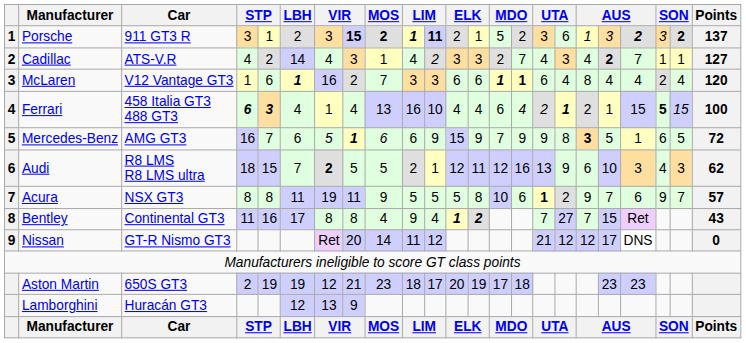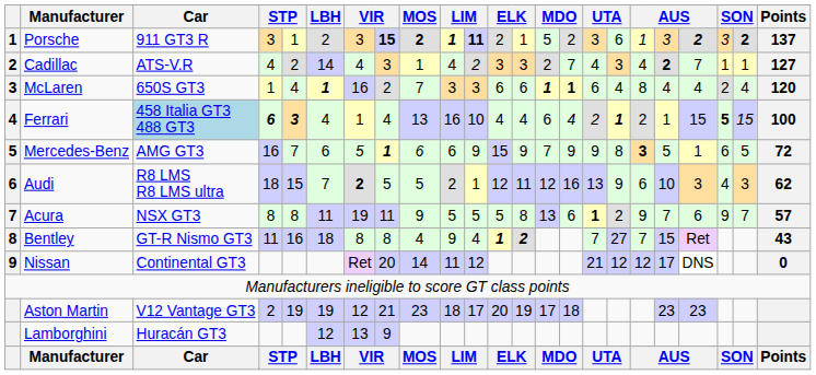 <table class="wikitable" style="font-size:85%; text-align:center">
 <tr valign="top">
 <th valign=middle></th>
 <th valign=middle>Manufacturer</th>
 <th valign=middle>Car</th>
 <th colspan=2><a href='#'>STP</a></th>
 <th><a href='#'>LBH</a></th>
 <th colspan=2><a href='#'>VIR</a></th>
 <th><a href='#'>MOS</a></th>
 <th colspan=2><a href='#'>LIM</a></th>
 <th colspan=2><a href='#'>ELK</a></th>
 <th colspan=2><a href='#'>MDO</a></th>
 <th colspan=2><a href='#'>UTA</a></th>
 <th colspan=3><a href='#'>AUS</a></th>
 <th colspan=2><a href='#'>SON</a></th>
 <th valign=middle>Points</th>
 </tr>
 <tr>
 <th>1</th>
 <td align=left> <a href='#'>Porsche</a></td>
 <td align=left><a href='#'>911 GT3 R</a></td>
 <td style="background:#FFDF9F;">3</td>
 <td style="background:#FFFFBF;">1</td>
 <td style="background:#DFDFDF;">2</td>
 <td style="background:#FFDF9F;">3</td>
 <td style="background:#CFCFFF;"><strong>15</strong></td>
 <td style="background:#DFDFDF;"><strong>2</strong></td>
 <td style="background:#FFFFBF;"><strong><em>1</em></strong></td>
 <td style="background:#CFCFFF;"><strong>11</strong></td>
 <td style="background:#DFDFDF;">2</td>
 <td style="background:#FFFFBF;">1</td>
 <td style="background:#DFFFDF;">5</td>
 <td style="background:#DFDFDF;">2</td>
 <td style="background:#FFDF9F;">3</td>
 <td style="background:#DFFFDF;">6</td>
 <td style="background:#FFFFBF;"><em>1</em></td>
 <td style="background:#FFDF9F;"><em>3</em></td>
 <td style="background:#DFDFDF;"><strong><em>2</em></strong></td>
 <td style="background:#FFDF9F;"><em>3</em></td>
 <td style="background:#DFDFDF;"><strong>2</strong></td>
 <th>137</th>
 </tr>
 <tr>
 <th>2</th>
 <td align=left> <a href='#'>Cadillac</a></td>
 <td align=left><a href='#'>ATS-V.R</a></td>
 <td style="background:#DFFFDF;">4</td>
 <td style="background:#DFDFDF;">2</td>
 <td style="background:#CFCFFF;">14</td>
 <td style="background:#DFFFDF;">4</td>
 <td style="background:#FFDF9F;">3</td>
 <td style="background:#FFFFBF;">1</td>
 <td style="background:#DFFFDF;">4</td>
 <td style="background:#DFDFDF;"><em>2</em></td>
 <td style="background:#FFDF9F;">3</td>
 <td style="background:#FFDF9F;">3</td>
 <td style="background:#DFDFDF;">2</td>
 <td style="background:#DFFFDF;">7</td>
 <td style="background:#DFFFDF;">4</td>
 <td style="background:#FFDF9F;">3</td>
 <td style="background:#DFFFDF;">4</td>
 <td style="background:#DFDFDF;"><strong>2</strong></td>
 <td style="background:#DFFFDF;">7</td>
 <td style="background:#FFFFBF;">1</td>
 <td style="background:#FFFFBF;">1</td>
 <th>127</th>
 </tr>
 <tr>
 <th>3</th>
 <td align=left> <a href='#'>McLaren</a></td>
-<td align=left><a href='#'>V12 Vantage GT3</a></td>
+<td align=left><a href='#'>650S GT3</a></td>
 <td style="background:#FFFFBF;">1</td>
-<td style="background:#DFFFDF;">6</td>
+<td style="background:#DFFFDF;">4</td>
 <td style="background:#FFFFBF;"><strong><em>1</em></strong></td>
 <td style="background:#CFCFFF;">16</td>
 <td style="background:#DFDFDF;">2</td>
 <td style="background:#DFFFDF;">7</td>
 <td style="background:#FFDF9F;">3</td>
 <td style="background:#FFDF9F;">3</td>
 <td style="background:#DFFFDF;">6</td>
 <td style="background:#DFFFDF;">6</td>
 <td style="background:#FFFFBF;"><strong><em>1</em></strong></td>
 <td style="background:#FFFFBF;"><strong>1</strong></td>
 <td style="background:#DFFFDF;">6</td>
 <td style="background:#DFFFDF;">4</td>
 <td style="background:#DFFFDF;">8</td>
 <td style="background:#DFFFDF;">4</td>
 <td style="background:#DFFFDF;">4</td>
 <td style="background:#DFDFDF;">2</td>
 <td style="background:#DFFFDF;">4</td>
 <th>120</th>
 </tr>
 <tr>
 <th>4</th>
 <td align=left> <a href='#'>Ferrari</a></td>
-<td align=left><a href='#'>458 Italia GT3</a><br><a href='#'>488 GT3</a></td>
+<td align=left style="background: lightblue;"><a href='#'>458 Italia GT3</a><br><a href='#'>488 GT3</a></td>
 <td style="background:#DFFFDF;"><strong><em>6</em></strong></td>
 <td style="background:#FFDF9F;"><strong><em>3</em></strong></td>
 <td style="background:#DFFFDF;">4</td>
 <td style="background:#FFFFBF;">1</td>
 <td style="background:#DFFFDF;">4</td>
 <td style="background:#CFCFFF;">13</td>
 <td style="background:#CFCFFF;">16</td>
 <td style="background:#CFCFFF;">10</td>
 <td style="background:#DFFFDF;">4</td>
 <td style="background:#DFFFDF;">4</td>
 <td style="background:#DFFFDF;">6</td>
 <td style="background:#DFFFDF;"><em>4</em></td>
 <td style="background:#DFDFDF;"><em>2</em></td>
 <td style="background:#FFFFBF;"><strong><em>1</em></strong></td>
 <td style="background:#DFDFDF;">2</td>
 <td style="background:#FFFFBF;">1</td>
 <td style="background:#CFCFFF;">15</td>
 <td style="background:#DFFFDF;"><strong>5</strong></td>
 <td style="background:#CFCFFF;"><em>15</em></td>
 <th>100</th>
 </tr>
 <tr>
 <th>5</th>
 <td align=left> <a href='#'>Mercedes-Benz</a></td>
 <td align=left><a href='#'>AMG GT3</a></td>
 <td style="background:#CFCFFF;">16</td>
 <td style="background:#DFFFDF;">7</td>
 <td style="background:#DFFFDF;">6</td>
 <td style="background:#DFFFDF;"><em>5</em></td>
 <td style="background:#FFFFBF;"><strong><em>1</em></strong></td>
 <td style="background:#DFFFDF;"><em>6</em></td>
 <td style="background:#DFFFDF;">6</td>
 <td style="background:#DFFFDF;">9</td>
 <td style="background:#CFCFFF;">15</td>
 <td style="background:#DFFFDF;">9</td>
 <td style="background:#DFFFDF;">7</td>
 <td style="background:#DFFFDF;">9</td>
 <td style="background:#DFFFDF;">9</td>
 <td style="background:#DFFFDF;">8</td>
 <td style="background:#FFDF9F;"><strong>3</strong></td>
 <td style="background:#DFFFDF;">5</td>
 <td style="background:#FFFFBF;">1</td>
 <td style="background:#DFFFDF;">6</td>
 <td style="background:#DFFFDF;">5</td>
 <th>72</th>
 </tr>
 <tr>
 <th>6</th>
 <td align=left> <a href='#'>Audi</a></td>
 <td align=left><a href='#'>R8 LMS</a><br><a href='#'>R8 LMS ultra</a></td>
 <td style="background:#CFCFFF;">18</td>
 <td style="background:#CFCFFF;">15</td>
 <td style="background:#DFFFDF;">7</td>
 <td style="background:#DFDFDF;"><strong>2</strong></td>
 <td style="background:#DFFFDF;">5</td>
 <td style="background:#DFFFDF;">5</td>
 <td style="background:#DFDFDF;">2</td>
 <td style="background:#FFFFBF;">1</td>
 <td style="background:#CFCFFF;">12</td>
 <td style="background:#CFCFFF;">11</td>
 <td style="background:#CFCFFF;">12</td>
 <td style="background:#CFCFFF;">16</td>
 <td style="background:#CFCFFF;">13</td>
 <td style="background:#DFFFDF;">9</td>
 <td style="background:#DFFFDF;">6</td>
 <td style="background:#CFCFFF;">10</td>
 <td style="background:#FFDF9F;">3</td>
 <td style="background:#DFFFDF;">4</td>
 <td style="background:#FFDF9F;">3</td>
 <th>62</th>
 </tr>
 <tr>
 <th>7</th>
 <td align=left> <a href='#'>Acura</a></td>
 <td align=left><a href='#'>NSX GT3</a></td>
 <td style="background:#DFFFDF;">8</td>
 <td style="background:#DFFFDF;">8</td>
 <td style="background:#CFCFFF;">11</td>
 <td style="background:#CFCFFF;">19</td>
 <td style="background:#CFCFFF;">11</td>
 <td style="background:#DFFFDF;">9</td>
 <td style="background:#DFFFDF;">5</td>
 <td style="background:#DFFFDF;">5</td>
 <td style="background:#DFFFDF;">5</td>
 <td style="background:#DFFFDF;">8</td>
-<td style="background:#CFCFFF;">10</td>
+<td style="background:#CFCFFF;">13</td>
 <td style="background:#DFFFDF;">6</td>
 <td style="background:#FFFFBF;"><strong>1</strong></td>
 <td style="background:#DFDFDF;">2</td>
 <td style="background:#DFFFDF;">9</td>
 <td style="background:#DFFFDF;">7</td>
 <td style="background:#DFFFDF;">6</td>
 <td style="background:#DFFFDF;">9</td>
 <td style="background:#DFFFDF;">7</td>
 <th>57</th>
 </tr>
 <tr>
 <th>8</th>
 <td align=left> <a href='#'>Bentley</a></td>
-<td align=left><a href='#'>Continental GT3</a></td>
+<td align=left><a href='#'>GT-R Nismo GT3</a></td>
 <td style="background:#CFCFFF;">11</td>
 <td style="background:#CFCFFF;">16</td>
-<td style="background:#CFCFFF;">17</td>
+<td style="background:#CFCFFF;">18</td>
 <td style="background:#DFFFDF;">8</td>
 <td style="background:#DFFFDF;">8</td>
 <td style="background:#DFFFDF;">4</td>
 <td style="background:#DFFFDF;">9</td>
 <td style="background:#DFFFDF;">4</td>
 <td style="background:#FFFFBF;"><strong><em>1</em></strong></td>
 <td style="background:#DFDFDF;"><strong><em>2</em></strong></td>
 <td></td>
 <td></td>
 <td style="background:#DFFFDF;">7</td>
 <td style="background:#CFCFFF;">27</td>
 <td style="background:#DFFFDF;">7</td>
 <td style="background:#CFCFFF;">15</td>
 <td style="background:#EFCFFF;">Ret</td>
 <td></td>
 <td></td>
 <th>43</th>
 </tr>
 <tr>
 <th>9</th>
 <td align=left> <a href='#'>Nissan</a></td>
-<td align=left><a href='#'>GT-R Nismo GT3</a></td>
+<td align=left><a href='#'>Continental GT3</a></td>
 <td></td>
 <td></td>
 <td></td>
 <td style="background:#EFCFFF;">Ret</td>
 <td style="background:#CFCFFF;">20</td>
 <td style="background:#CFCFFF;">14</td>
 <td style="background:#CFCFFF;">11</td>
 <td style="background:#CFCFFF;">12</td>
 <td></td>
 <td></td>
 <td></td>
 <td></td>
 <td style="background:#CFCFFF;">21</td>
 <td style="background:#CFCFFF;">12</td>
 <td style="background:#CFCFFF;">12</td>
 <td style="background:#CFCFFF;">17</td>
 <td style="background:#FFFFFF;">DNS</td>
 <td></td>
 <td></td>
 <th>0</th>
 </tr>
 <tr>
 <td colspan=23 align=center><em>Manufacturers ineligible to score GT class points</em></td>
 </tr>
 <tr>
 <th></th>
 <td align=left> <a href='#'>Aston Martin</a></td>
-<td align=left><a href='#'>650S GT3</a></td>
+<td align=left><a href='#'>V12 Vantage GT3</a></td>
 <td style="background:#CFCFFF;">2</td>
 <td style="background:#CFCFFF;">19</td>
 <td style="background:#CFCFFF;">19</td>
 <td style="background:#CFCFFF;">12</td>
 <td style="background:#CFCFFF;">21</td>
 <td style="background:#CFCFFF;">23</td>
 <td style="background:#CFCFFF;">18</td>
 <td style="background:#CFCFFF;">17</td>
 <td style="background:#CFCFFF;">20</td>
 <td style="background:#CFCFFF;">19</td>
 <td style="background:#CFCFFF;">17</td>
 <td style="background:#CFCFFF;">18</td>
 <td></td>
 <td></td>
 <td></td>
 <td style="background:#CFCFFF;">23</td>
 <td style="background:#CFCFFF;">23</td>
 <td></td>
 <td></td>
 <th></th>
 </tr>
 <tr>
 <th></th>
 <td align=left> <a href='#'>Lamborghini</a></td>
 <td align=left><a href='#'>Huracán GT3</a></td>
 <td></td>
 <td></td>
 <td style="background:#CFCFFF;">12</td>
 <td style="background:#CFCFFF;">13</td>
 <td style="background:#CFCFFF;">9</td>
 <td></td>
 <td></td>
 <td></td>
 <td></td>
 <td></td>
 <td></td>
 <td></td>
 <td></td>
 <td></td>
 <td></td>
 <td></td>
 <td></td>
 <td></td>
 <td></td>
 <th></th>
 </tr>
 <tr valign="top">
 <th valign=middle></th>
 <th valign=middle>Manufacturer</th>
 <th valign=middle>Car</th>
 <th colspan=2><a href='#'>STP</a></th>
 <th><a href='#'>LBH</a></th>
 <th colspan=2><a href='#'>VIR</a></th>
 <th><a href='#'>MOS</a></th>
 <th colspan=2><a href='#'>LIM</a></th>
 <th colspan=2><a href='#'>ELK</a></th>
 <th colspan=2><a href='#'>MDO</a></th>
 <th colspan=2><a href='#'>UTA</a></th>
 <th colspan=3><a href='#'>AUS</a></th>
 <th colspan=2><a href='#'>SON</a></th>
 <th valign=middle>Points</th>
 </tr>
 </table>
